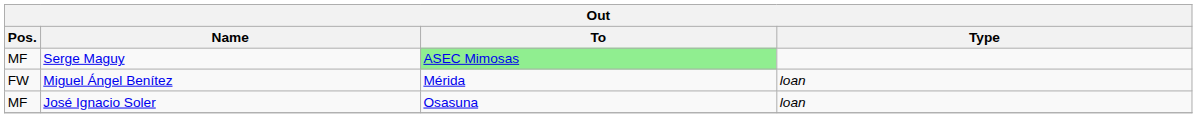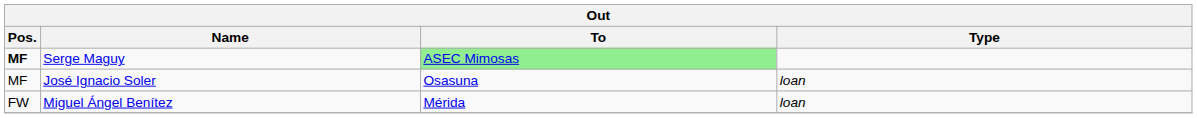 <table class="wikitable" style="font-size:90%;width:99%;">
 <tr>
 <th colspan="4">Out</th>
 </tr>
 <tr>
 <th width=3%>Pos.</th>
 <th width=32%>Name</th>
 <th width=30%>To</th>
 <th width=35%>Type</th>
 </tr>
 <tr>
-<td>MF</td>
+<td><strong>MF</strong></td>
 <td><a href='#'>Serge Maguy</a></td>
 <td style="background: lightgreen;"><a href='#'>ASEC Mimosas</a></td>
 <td></td>
+</tr>
+<tr>
+<td>MF</td>
+<td><a href='#'>José Ignacio Soler</a></td>
+<td><a href='#'>Osasuna</a></td>
+<td><em>loan</em></td>
 </tr>
 <tr>
 <td>FW</td>
 <td><a href='#'>Miguel Ángel Benítez</a></td>
 <td><a href='#'>Mérida</a></td>
 <td><em>loan</em></td>
 </tr>
 <tr>
-<td>MF</td>
-<td><a href='#'>José Ignacio Soler</a></td>
-<td><a href='#'>Osasuna</a></td>
-<td><em>loan</em></td>
-</tr>
-<tr>
 </tr>
 </table>
